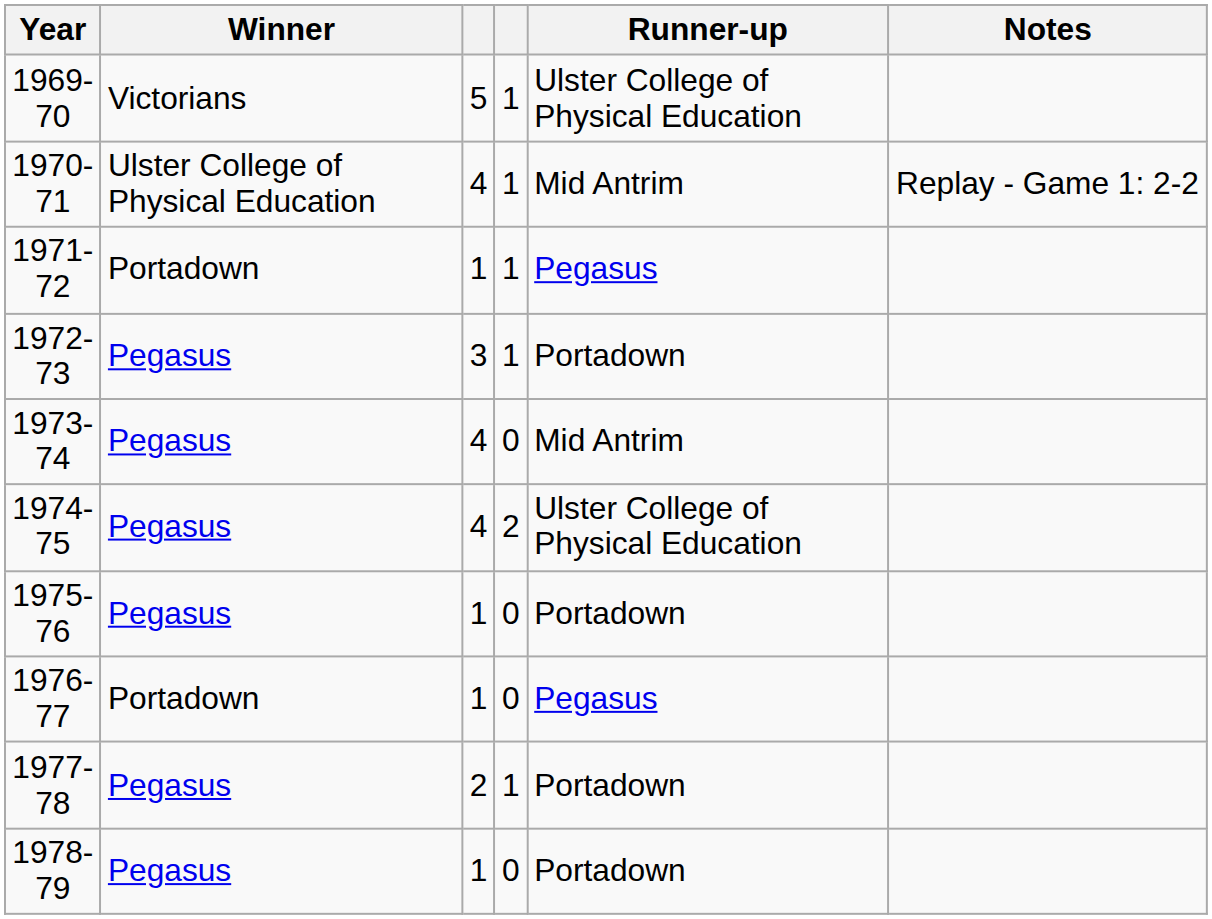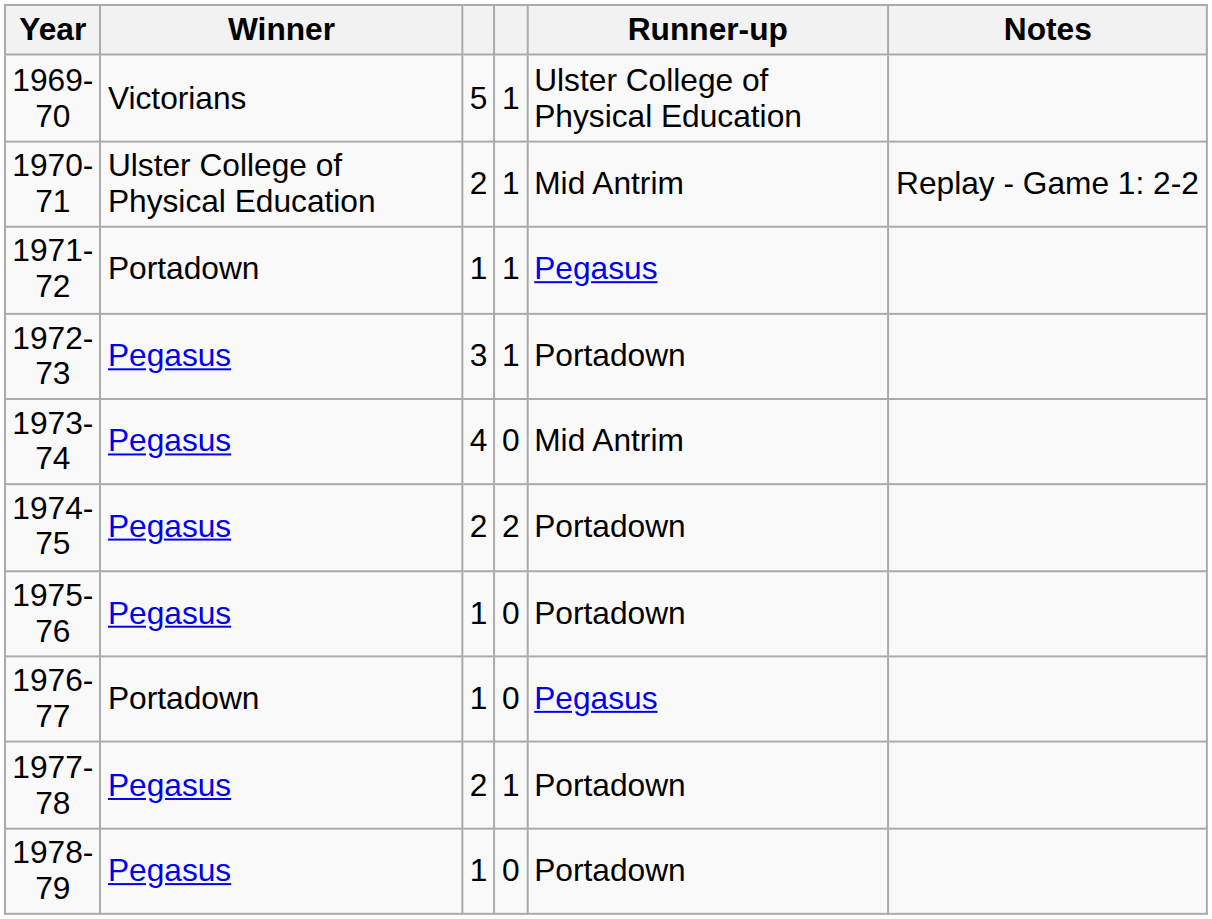 <table class="wikitable">
 <tr>
 <th>Year</th>
 <th>Winner</th>
 <th></th>
 <th></th>
 <th>Runner-up</th>
 <th>Notes</th>
 </tr>
 <tr>
 <td align="center">1969-70</td>
 <td width=220>Victorians</td>
 <td align="center">5</td>
 <td align="center">1</td>
 <td width=220>Ulster College of Physical Education</td>
 <td width=200></td>
 </tr>
 <tr>
 <td align="center">1970-71</td>
 <td>Ulster College of Physical Education</td>
-<td align="center">4</td>
+<td align="center">2</td>
 <td align="center">1</td>
 <td>Mid Antrim</td>
 <td>Replay - Game 1: 2-2</td>
 </tr>
 <tr>
 <td align="center">1971-72</td>
 <td>Portadown</td>
 <td align="center">1</td>
 <td align="center">1</td>
 <td><a href='#'>Pegasus</a></td>
 <td></td>
 </tr>
 <tr>
 <td align="center">1972-73</td>
 <td><a href='#'>Pegasus</a></td>
 <td align="center">3</td>
 <td align="center">1</td>
 <td>Portadown</td>
 <td></td>
 </tr>
 <tr>
 <td align="center">1973-74</td>
 <td><a href='#'>Pegasus</a></td>
 <td align="center">4</td>
 <td align="center">0</td>
 <td>Mid Antrim</td>
 <td></td>
 </tr>
 <tr>
 <td align="center">1974-75</td>
 <td><a href='#'>Pegasus</a></td>
-<td align="center">4</td>
 <td align="center">2</td>
-<td>Ulster College of Physical Education</td>
+<td align="center">2</td>
+<td>Portadown</td>
 <td></td>
 </tr>
 <tr>
 <td align="center">1975-76</td>
 <td><a href='#'>Pegasus</a></td>
 <td align="center">1</td>
 <td align="center">0</td>
 <td>Portadown</td>
 <td></td>
 </tr>
 <tr>
 <td align="center">1976-77</td>
 <td>Portadown</td>
 <td align="center">1</td>
 <td align="center">0</td>
 <td><a href='#'>Pegasus</a></td>
 <td></td>
 </tr>
 <tr>
 <td align="center">1977-78</td>
 <td><a href='#'>Pegasus</a></td>
 <td align="center">2</td>
 <td align="center">1</td>
 <td>Portadown</td>
 <td></td>
 </tr>
 <tr>
 <td align="center">1978-79</td>
 <td><a href='#'>Pegasus</a></td>
 <td align="center">1</td>
 <td align="center">0</td>
 <td>Portadown</td>
 <td></td>
 </tr>
 </table>
